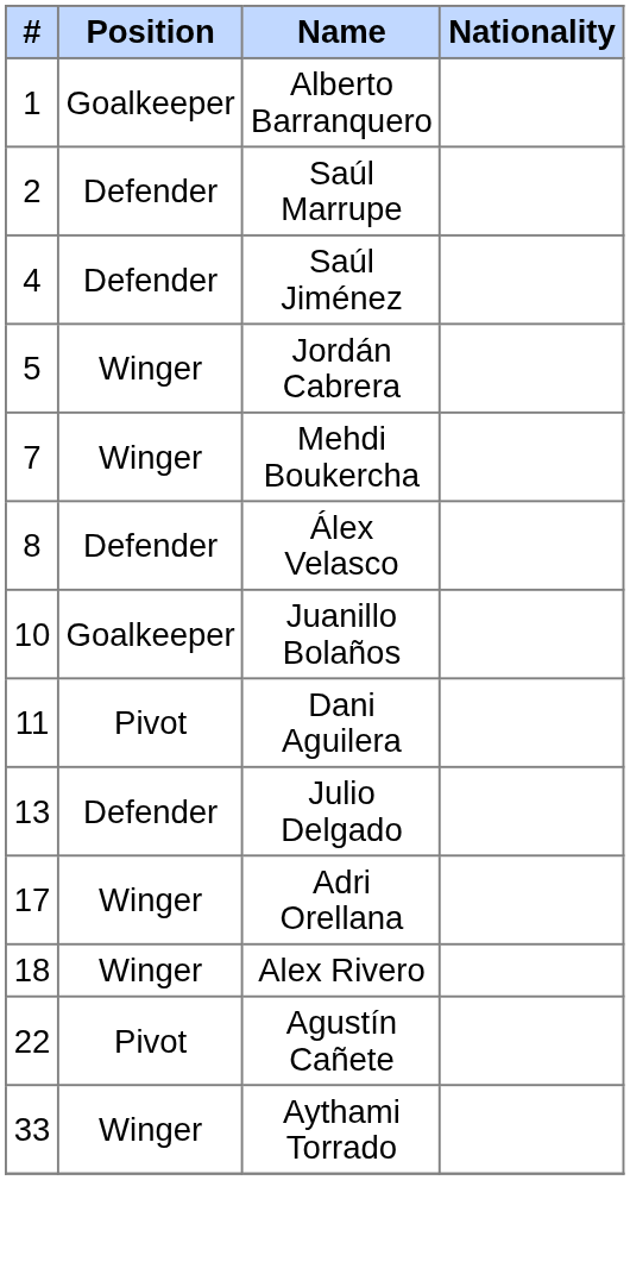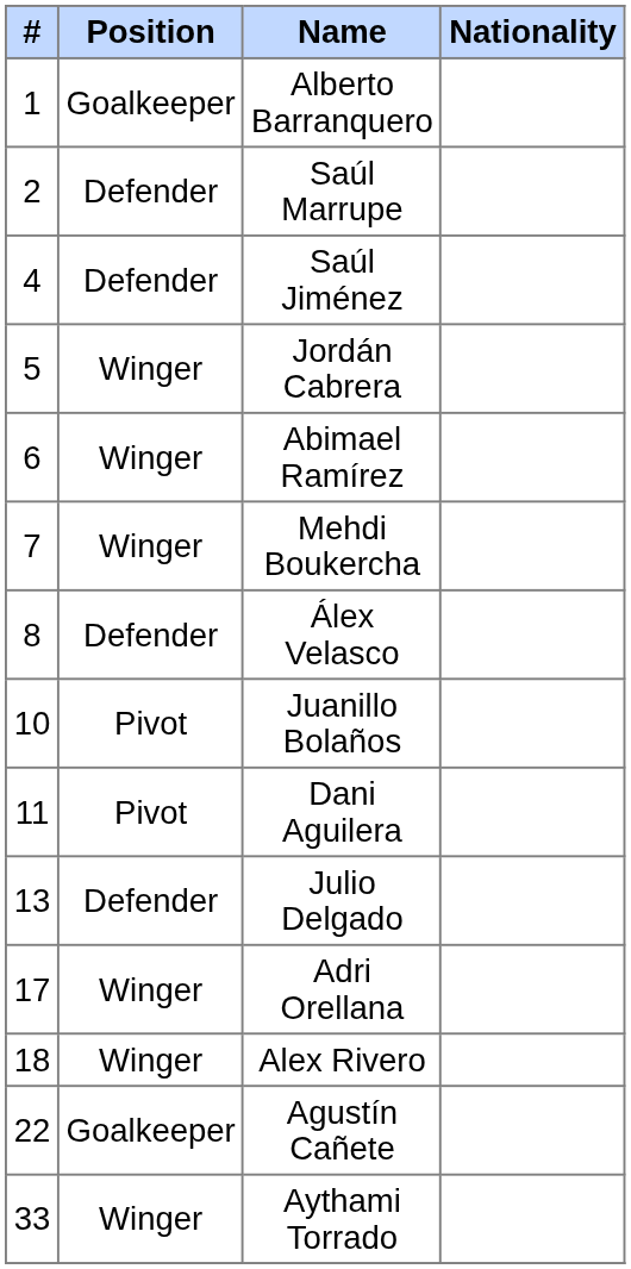 <table border=1 style="border-collapse:collapse; font-size:90%;" cellpadding=3 cellspacing=0 width=30%>
 <tr bgcolor=#C1D8FF>
 <th width=2%>#</th>
 <th width=5%>Position</th>
 <th width=10%>Name</th>
 <th width=5%>Nationality</th>
 </tr>
 <tr align=center>
 <td>1</td>
 <td>Goalkeeper</td>
 <td>Alberto Barranquero</td>
 <td></td>
 </tr>
 <tr align=center>
 <td>2</td>
 <td>Defender</td>
 <td>Saúl Marrupe</td>
 <td></td>
 </tr>
 <tr align=center>
 <td>4</td>
 <td>Defender</td>
 <td>Saúl Jiménez</td>
 <td></td>
 </tr>
 <tr align=center>
 <td>5</td>
 <td>Winger</td>
 <td>Jordán Cabrera</td>
 <td></td>
 </tr>
 <tr align=center>
+<td>6</td>
+<td>Winger</td>
+<td>Abimael Ramírez</td>
+<td></td>
+</tr>
+<tr align=center>
 <td>7</td>
 <td>Winger</td>
 <td>Mehdi Boukercha</td>
 <td></td>
 </tr>
 <tr align=center>
 <td>8</td>
 <td>Defender</td>
 <td>Álex Velasco</td>
 <td></td>
 </tr>
 <tr align=center>
 <td>10</td>
-<td>Goalkeeper</td>
+<td>Pivot</td>
 <td>Juanillo Bolaños</td>
 <td></td>
 </tr>
 <tr align=center>
 <td>11</td>
 <td>Pivot</td>
 <td>Dani Aguilera</td>
 <td></td>
 </tr>
 <tr align=center>
 <td>13</td>
 <td>Defender</td>
 <td>Julio Delgado</td>
 <td></td>
 </tr>
 <tr align=center>
 <td>17</td>
 <td>Winger</td>
 <td>Adri Orellana</td>
 <td></td>
 </tr>
 <tr align=center>
 <td>18</td>
 <td>Winger</td>
 <td>Alex Rivero</td>
 <td></td>
 </tr>
 <tr align=center>
 <td>22</td>
-<td>Pivot</td>
+<td>Goalkeeper</td>
 <td>Agustín Cañete</td>
 <td></td>
 </tr>
 <tr align=center>
 <td>33</td>
 <td>Winger</td>
 <td>Aythami Torrado</td>
 <td></td>
 </tr>
 <tr align=center>
 </tr>
 </table>
